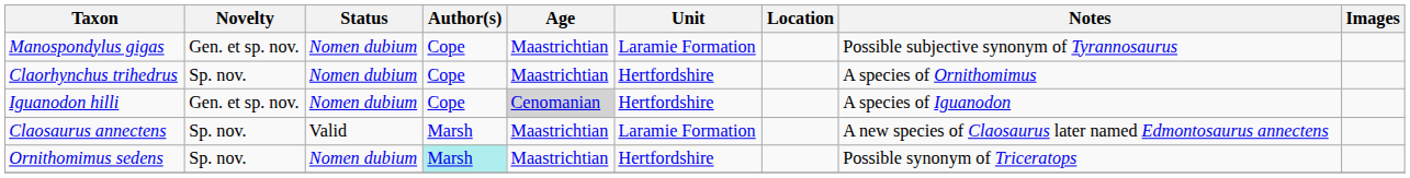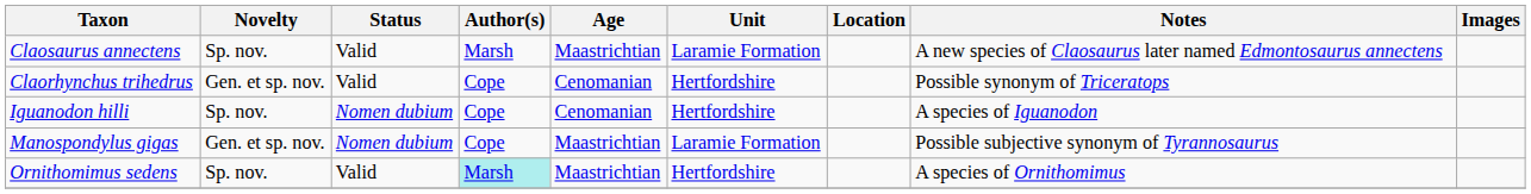 <table class="wikitable sortable" align="center" width="100%">
 <tr>
 <th>Taxon</th>
 <th>Novelty</th>
 <th>Status</th>
 <th>Author(s)</th>
 <th>Age</th>
 <th>Unit</th>
 <th>Location</th>
 <th>Notes</th>
 <th>Images</th>
 </tr>
 <tr>
+<td><em><a href='#'>Claosaurus annectens</a></em></td>
+<td>Sp. nov.</td>
+<td>Valid</td>
+<td><a href='#'>Marsh</a></td>
+<td><a href='#'>Maastrichtian</a></td>
+<td><a href='#'>Laramie Formation</a></td>
+<td></td>
+<td>A new species of <em><a href='#'>Claosaurus</a></em> later named <em><a href='#'>Edmontosaurus annectens</a></em></td>
+<td></td>
+</tr>
+<tr>
+<td><em><a href='#'>Claorhynchus trihedrus</a></em></td>
+<td>Gen. et sp. nov.</td>
+<td>Valid</td>
+<td><a href='#'>Cope</a></td>
+<td><a href='#'>Cenomanian</a></td>
+<td><a href='#'>Hertfordshire</a></td>
+<td></td>
+<td>Possible synonym of <em><a href='#'>Triceratops</a></em></td>
+<td></td>
+</tr>
+<tr>
+<td><em><a href='#'>Iguanodon hilli</a></em></td>
+<td>Sp. nov.</td>
+<td><em><a href='#'>Nomen dubium</a></em></td>
+<td><a href='#'>Cope</a></td>
+<td><a href='#'>Cenomanian</a></td>
+<td><a href='#'>Hertfordshire</a></td>
+<td></td>
+<td>A species of <em><a href='#'>Iguanodon</a></em></td>
+<td></td>
+</tr>
+<tr>
 <td><em><a href='#'>Manospondylus gigas</a></em></td>
 <td>Gen. et sp. nov.</td>
 <td><em><a href='#'>Nomen dubium</a></em></td>
 <td><a href='#'>Cope</a></td>
 <td><a href='#'>Maastrichtian</a></td>
 <td><a href='#'>Laramie Formation</a></td>
 <td></td>
 <td>Possible subjective synonym of <em><a href='#'>Tyrannosaurus</a></em></td>
 <td></td>
 </tr>
 <tr>
-<td><em><a href='#'>Claorhynchus trihedrus</a></em></td>
+<td><em><a href='#'>Ornithomimus sedens</a></em></td>
 <td>Sp. nov.</td>
-<td><em><a href='#'>Nomen dubium</a></em></td>
-<td><a href='#'>Cope</a></td>
+<td>Valid</td>
+<td style="background: paleturquoise;"><a href='#'>Marsh</a></td>
 <td><a href='#'>Maastrichtian</a></td>
 <td><a href='#'>Hertfordshire</a></td>
 <td></td>
 <td>A species of <em><a href='#'>Ornithomimus</a></em></td>
 <td></td>
 </tr>
 <tr>
-<td><em><a href='#'>Iguanodon hilli</a></em></td>
-<td>Gen. et sp. nov.</td>
-<td><em><a href='#'>Nomen dubium</a></em></td>
-<td><a href='#'>Cope</a></td>
-<td style="background: lightgrey;"><a href='#'>Cenomanian</a></td>
-<td><a href='#'>Hertfordshire</a></td>
-<td></td>
-<td>A species of <em><a href='#'>Iguanodon</a></em></td>
-<td></td>
-</tr>
-<tr>
-<td><em><a href='#'>Claosaurus annectens</a></em></td>
-<td>Sp. nov.</td>
-<td>Valid</td>
-<td><a href='#'>Marsh</a></td>
-<td><a href='#'>Maastrichtian</a></td>
-<td><a href='#'>Laramie Formation</a></td>
-<td></td>
-<td>A new species of <em><a href='#'>Claosaurus</a></em> later named <em><a href='#'>Edmontosaurus annectens</a></em></td>
-<td></td>
-</tr>
-<tr>
-<td><em><a href='#'>Ornithomimus sedens</a></em></td>
-<td>Sp. nov.</td>
-<td><em><a href='#'>Nomen dubium</a></em></td>
-<td style="background: paleturquoise;"><a href='#'>Marsh</a></td>
-<td><a href='#'>Maastrichtian</a></td>
-<td><a href='#'>Hertfordshire</a></td>
-<td></td>
-<td>Possible synonym of <em><a href='#'>Triceratops</a></em></td>
-<td></td>
-</tr>
-<tr>
 </tr>
 </table>
